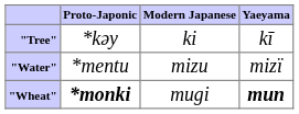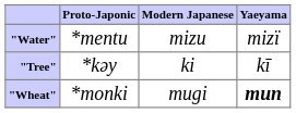 <table border="1" cellpadding="2" cellspacing=0 border=" 1px solid #88a" style="margin: auto; border-collapse: collapse; text-align: center">
 <tr style="background: #ccf; font-size: x-small; vertical-align: top;">
 <th></th>
 <th>Proto-Japonic</th>
 <th>Modern Japanese</th>
 <th>Yaeyama</th>
 </tr>
 <tr>
+<th style="font-size: x-small; background: #ccf; text-align: right;">"Water"</th>
+<td><em>*mentu</em></td>
+<td><em>mizu</em></td>
+<td><em>mizï</em></td>
+</tr>
+<tr>
 <th style="font-size: x-small; background: #ccf; text-align: right;">"Tree"</th>
 <td><em>*kəy</em></td>
 <td><em>ki</em></td>
 <td><em>kī</em></td>
 </tr>
 <tr>
-<th style="font-size: x-small; background: #ccf; text-align: right;">"Water"</th>
-<td><em>*mentu</em></td>
-<td><em>mizu</em></td>
-<td><em>mizï</em></td>
-</tr>
-<tr>
 <th style="font-size: x-small; background: #ccf; text-align: right;">"Wheat"</th>
-<td><strong><em>*monki</em></strong></td>
+<td><em>*monki</em></td>
 <td><em>mugi</em></td>
 <td><strong><em>mun</em></strong></td>
 </tr>
 </table>
